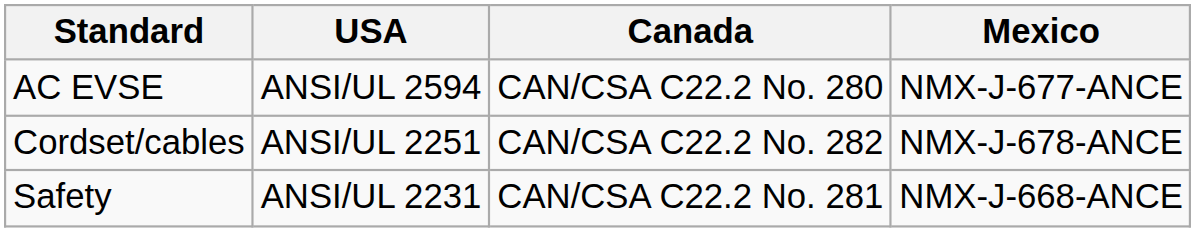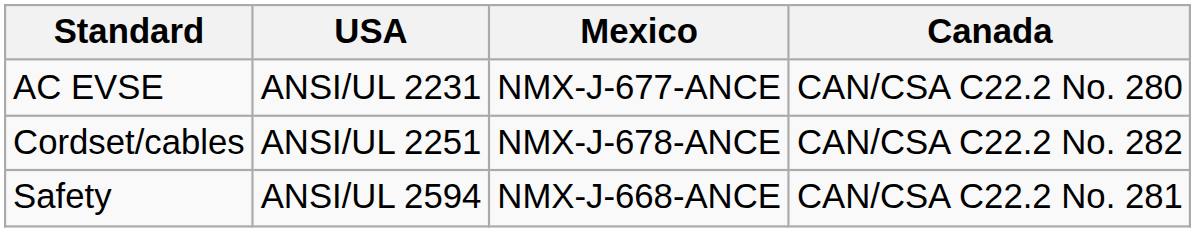 <table class="wikitable">
 <tr>
 <th>Standard</th>
 <th>USA</th>
+<th>Mexico</th>
 <th>Canada</th>
-<th>Mexico</th>
 </tr>
 <tr>
 <td>AC EVSE</td>
-<td>ANSI/UL 2594</td>
+<td>ANSI/UL 2231</td>
+<td>NMX-J-677-ANCE</td>
 <td>CAN/CSA C22.2 No. 280</td>
-<td>NMX-J-677-ANCE</td>
 </tr>
 <tr>
 <td>Cordset/cables</td>
 <td>ANSI/UL 2251</td>
+<td>NMX-J-678-ANCE</td>
 <td>CAN/CSA C22.2 No. 282</td>
-<td>NMX-J-678-ANCE</td>
 </tr>
 <tr>
 <td>Safety</td>
-<td>ANSI/UL 2231</td>
+<td>ANSI/UL 2594</td>
+<td>NMX-J-668-ANCE</td>
 <td>CAN/CSA C22.2 No. 281</td>
-<td>NMX-J-668-ANCE</td>
 </tr>
 </table>
